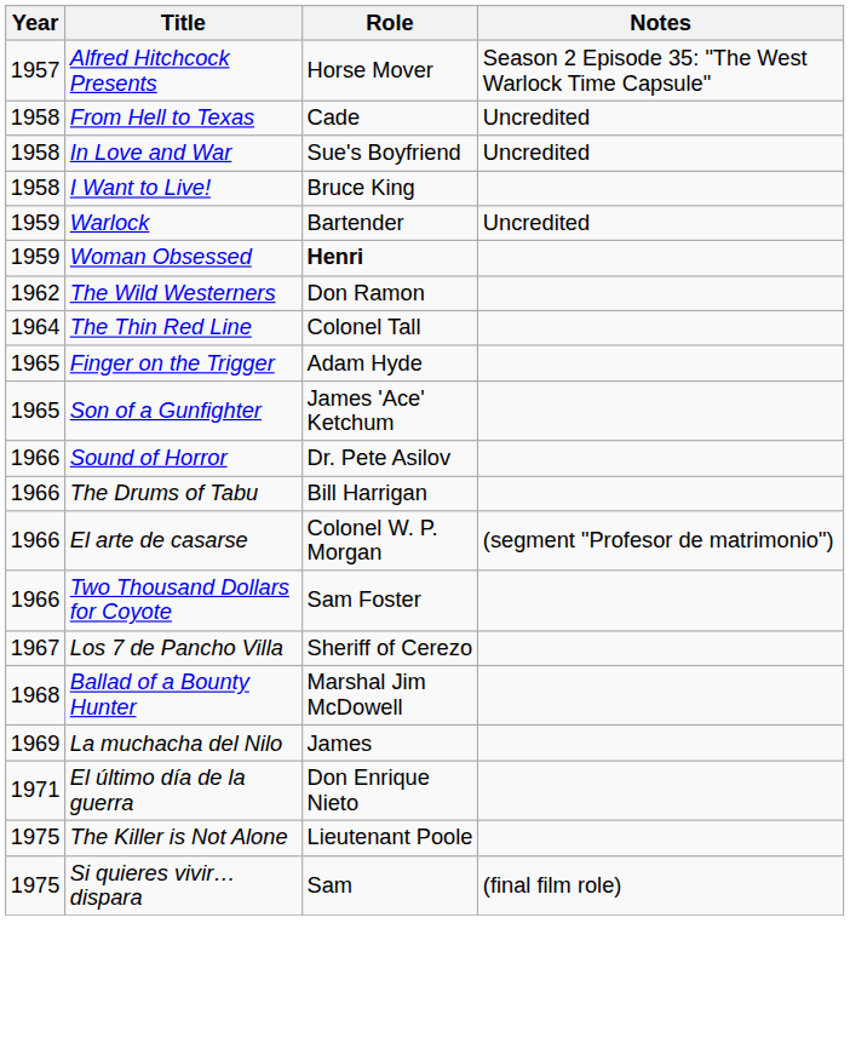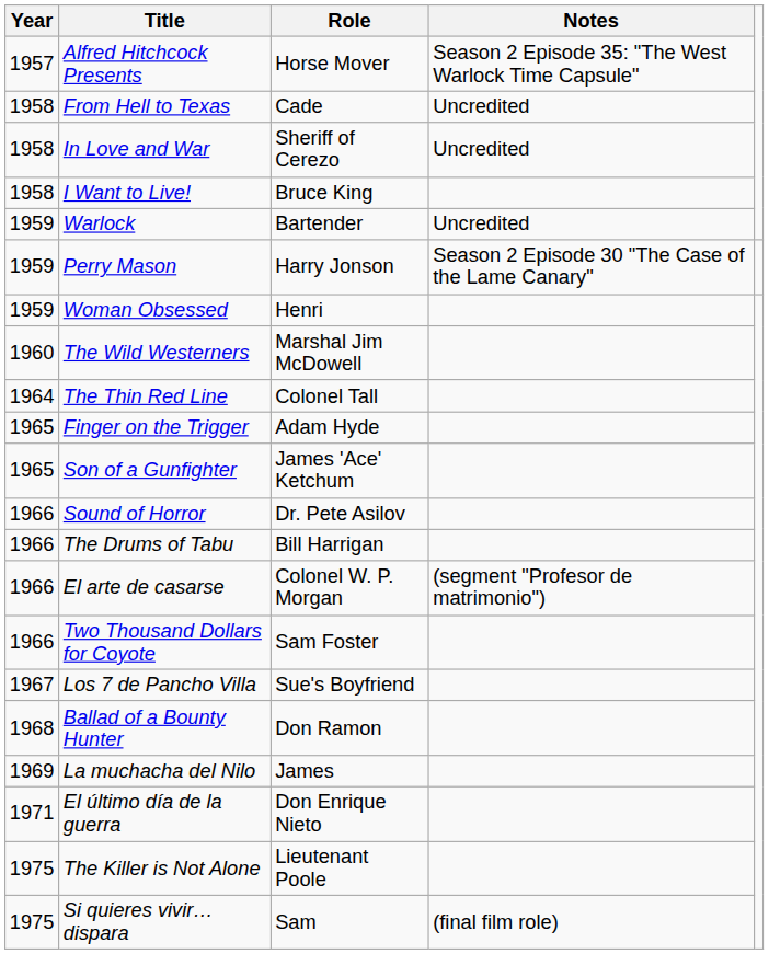 <table class="wikitable">
 <tr>
 <th>Year</th>
 <th>Title</th>
 <th>Role</th>
 <th>Notes</th>
 </tr>
 <tr>
 <td>1957</td>
 <td><em><a href='#'>Alfred Hitchcock Presents</a></em></td>
 <td>Horse Mover</td>
 <td>Season 2 Episode 35: "The West Warlock Time Capsule"</td>
 </tr>
 <tr>
 <td>1958</td>
 <td><em><a href='#'>From Hell to Texas</a></em></td>
 <td>Cade</td>
 <td>Uncredited</td>
 </tr>
 <tr>
 <td>1958</td>
 <td><em><a href='#'>In Love and War</a></em></td>
-<td>Sue's Boyfriend</td>
+<td>Sheriff of Cerezo</td>
 <td>Uncredited</td>
 </tr>
 <tr>
 <td>1958</td>
 <td><em><a href='#'>I Want to Live!</a></em></td>
 <td>Bruce King</td>
 <td></td>
 </tr>
 <tr>
 <td>1959</td>
 <td><em><a href='#'>Warlock</a></em></td>
 <td>Bartender</td>
 <td>Uncredited</td>
 </tr>
 <tr>
 <td>1959</td>
-<td><em><a href='#'>Woman Obsessed</a></em></td>
-<td><strong>Henri</strong></td>
+<td><em><a href='#'>Perry Mason</a></em></td>
+<td>Harry Jonson</td>
+<td>Season 2 Episode 30 "The Case of the Lame Canary"</td>
 <td></td>
 </tr>
 <tr>
-<td>1962</td>
+<td>1959</td>
+<td><em><a href='#'>Woman Obsessed</a></em></td>
+<td>Henri</td>
+<td></td>
+</tr>
+<tr>
+<td>1960</td>
 <td><em><a href='#'>The Wild Westerners</a></em></td>
-<td>Don Ramon</td>
+<td>Marshal Jim McDowell</td>
 <td></td>
 </tr>
 <tr>
 <td>1964</td>
 <td><em><a href='#'>The Thin Red Line</a></em></td>
 <td>Colonel Tall</td>
 <td></td>
 </tr>
 <tr>
 <td>1965</td>
 <td><em><a href='#'>Finger on the Trigger</a></em></td>
 <td>Adam Hyde</td>
 <td></td>
 </tr>
 <tr>
 <td>1965</td>
 <td><em><a href='#'>Son of a Gunfighter</a></em></td>
 <td>James 'Ace' Ketchum</td>
 <td></td>
 </tr>
 <tr>
 <td>1966</td>
 <td><em><a href='#'>Sound of Horror</a></em></td>
 <td>Dr. Pete Asilov</td>
 <td></td>
 </tr>
 <tr>
 <td>1966</td>
 <td><em>The Drums of Tabu</em></td>
 <td>Bill Harrigan</td>
 <td></td>
 </tr>
 <tr>
 <td>1966</td>
 <td><em>El arte de casarse</em></td>
 <td>Colonel W. P. Morgan</td>
 <td>(segment "Profesor de matrimonio")</td>
 </tr>
 <tr>
 <td>1966</td>
 <td><em><a href='#'>Two Thousand Dollars for Coyote</a></em></td>
 <td>Sam Foster</td>
 <td></td>
 </tr>
 <tr>
 <td>1967</td>
 <td><em>Los 7 de Pancho Villa</em></td>
-<td>Sheriff of Cerezo</td>
+<td>Sue's Boyfriend</td>
 <td></td>
 </tr>
 <tr>
 <td>1968</td>
 <td><em><a href='#'>Ballad of a Bounty Hunter</a></em></td>
-<td>Marshal Jim McDowell</td>
+<td>Don Ramon</td>
 <td></td>
 </tr>
 <tr>
 <td>1969</td>
 <td><em>La muchacha del Nilo</em></td>
 <td>James</td>
 <td></td>
 </tr>
 <tr>
 <td>1971</td>
 <td><em>El último día de la guerra</em></td>
 <td>Don Enrique Nieto</td>
 <td></td>
 </tr>
 <tr>
 <td>1975</td>
 <td><em>The Killer is Not Alone</em></td>
 <td>Lieutenant Poole</td>
 <td></td>
 </tr>
 <tr>
 <td>1975</td>
 <td><em>Si quieres vivir… dispara</em></td>
 <td>Sam</td>
 <td>(final film role)</td>
 </tr>
 </table>
